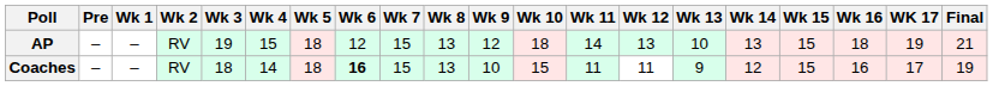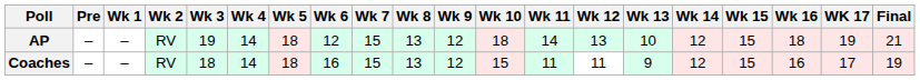 <table class="wikitable" style="white-space:nowrap;">
 <tr>
 <th>Poll</th>
 <th>Pre</th>
 <th>Wk 1</th>
 <th>Wk 2</th>
 <th>Wk 3</th>
 <th>Wk 4</th>
 <th>Wk 5</th>
 <th>Wk 6</th>
 <th>Wk 7</th>
 <th>Wk 8</th>
 <th>Wk 9</th>
 <th>Wk 10</th>
 <th>Wk 11</th>
 <th>Wk 12</th>
 <th>Wk 13</th>
 <th>Wk 14</th>
 <th>Wk 15</th>
 <th>Wk 16</th>
 <th>WK 17</th>
 <th>Final</th>
 </tr>
 <tr style="text-align:center;">
 <th>AP</th>
 <td style="background:#FFF;">–</td>
 <td style="background:#FFF;">–</td>
 <td style="background:#D8FFEB;">RV</td>
 <td style="background:#D8FFEB;">19</td>
-<td style="background:#D8FFEB;">15</td>
+<td style="background:#D8FFEB;">14</td>
 <td style="background:#FFE6E6;">18</td>
 <td style="background:#D8FFEB;">12</td>
 <td style="background:#D8FFEB;">15</td>
 <td style="background:#D8FFEB;">13</td>
 <td style="background:#D8FFEB;">12</td>
 <td style="background:#FFE6E6;">18</td>
 <td style="background:#D8FFEB;">14</td>
 <td style="background:#D8FFEB;">13</td>
 <td style="background:#D8FFEB;">10</td>
-<td style="background:#FFE6E6;">13</td>
+<td style="background:#FFE6E6;">12</td>
 <td style="background:#FFE6E6;">15</td>
 <td style="background:#FFE6E6;">18</td>
 <td style="background:#FFE6E6;">19</td>
 <td style="background:#FFE6E6;">21</td>
 </tr>
 <tr style="text-align:center;">
 <th>Coaches</th>
 <td style="background:#FFF;">–</td>
 <td style="background:#FFF;">–</td>
 <td style="background:#D8FFEB;">RV</td>
 <td style="background:#D8FFEB;">18</td>
 <td style="background:#D8FFEB;">14</td>
 <td style="background:#FFE6E6;">18</td>
-<td style="background:#D8FFEB;"><strong>16</strong></td>
+<td style="background:#D8FFEB;">16</td>
 <td style="background:#D8FFEB;">15</td>
 <td style="background:#D8FFEB;">13</td>
-<td style="background:#D8FFEB;">10</td>
+<td style="background:#D8FFEB;">12</td>
 <td style="background:#FFE6E6;">15</td>
 <td style="background:#D8FFEB;">11</td>
 <td style="background:#FFF;">11</td>
 <td style="background:#D8FFEB;">9</td>
 <td style="background:#FFE6E6;">12</td>
 <td style="background:#FFE6E6;">15</td>
 <td style="background:#FFE6E6;">16</td>
 <td style="background:#FFE6E6;">17</td>
 <td style="background:#FFE6E6;">19</td>
 </tr>
 </table>
